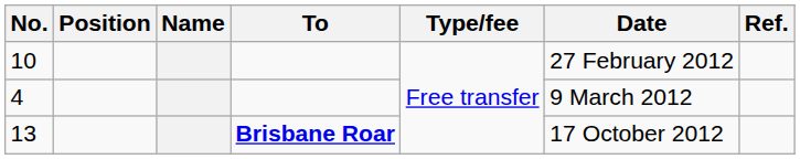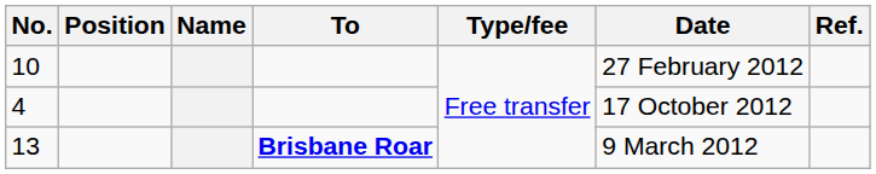 <table class="wikitable plainrowheaders sortable" style="text-align:center; text-align:left">
 <tr>
 <th>No.</th>
 <th>Position</th>
 <th>Name</th>
 <th>To</th>
 <th>Type/fee</th>
 <th>Date</th>
 <th>Ref.</th>
 </tr>
 <tr>
 <td>10</td>
 <td></td>
 <th scope="row"></th>
 <td></td>
 <td rowspan="3"><a href='#'>Free transfer</a></td>
 <td>27 February 2012</td>
 <td></td>
 </tr>
 <tr>
 <td>4</td>
 <td></td>
 <th scope="row"></th>
 <td></td>
-<td>9 March 2012</td>
+<td>17 October 2012</td>
 <td></td>
 </tr>
 <tr>
 <td>13</td>
 <td></td>
 <th scope="row"></th>
 <td><strong><a href='#'>Brisbane Roar</a></strong></td>
-<td>17 October 2012</td>
+<td>9 March 2012</td>
 <td></td>
 </tr>
 </table>
